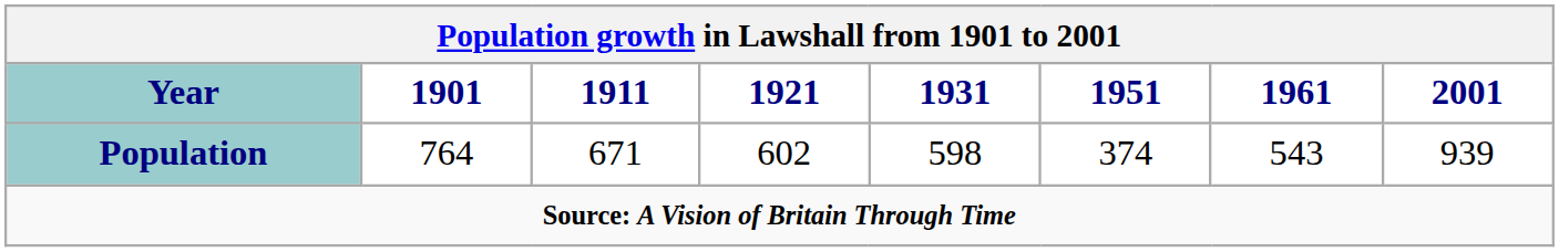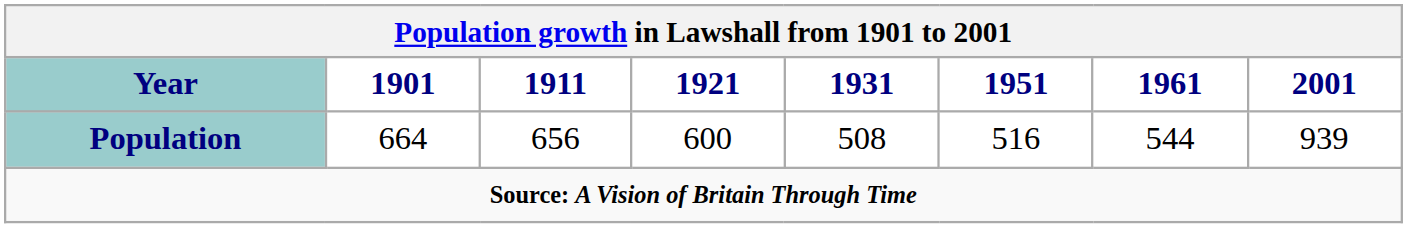 <table class="wikitable" style="font-size:90%;width:70%;border:0px;text-align:center;line-height:120%;">
 <tr>
 <th colspan="11" style="text-align:center;font-size:90%;"><a href='#'>Population growth</a> in Lawshall from 1901 to 2001</th>
 </tr>
 <tr>
 <th style="background: #99CCCC; color: #000080" height="17">Year</th>
 <th style="background: #FFFFFF; color:#000080;">1901</th>
 <th style="background: #FFFFFF; color:#000080;">1911</th>
 <th style="background: #FFFFFF; color:#000080;">1921</th>
 <th style="background: #FFFFFF; color:#000080;">1931</th>
 <th style="background: #FFFFFF; color:#000080;">1951</th>
 <th style="background: #FFFFFF; color:#000080;">1961</th>
 <th style="background: #FFFFFF; color:#000080;">2001</th>
 </tr>
 <tr Align="center">
 <th style="background: #99CCCC; color: #000080" height="17">Population</th>
-<td style="background: #FFFFFF; color: black;">764</td>
-<td style="background: #FFFFFF; color: black;">671</td>
-<td style="background: #FFFFFF; color: black;">602</td>
-<td style="background: #FFFFFF; color: black;">598</td>
-<td style="background: #FFFFFF; color: black;">374</td>
-<td style="background: #FFFFFF; color: black;">543</td>
+<td style="background: #FFFFFF; color: black;">664</td>
+<td style="background: #FFFFFF; color: black;">656</td>
+<td style="background: #FFFFFF; color: black;">600</td>
+<td style="background: #FFFFFF; color: black;">508</td>
+<td style="background: #FFFFFF; color: black;">516</td>
+<td style="background: #FFFFFF; color: black;">544</td>
 <td style="background: #FFFFFF; color: black;">939</td>
 </tr>
 <tr>
 <td colspan="11" style="text-align:center;font-size:90%;"><small><strong>Source: <em>A Vision of Britain Through Time<strong><em></small></td>
 </tr>
 </table>
